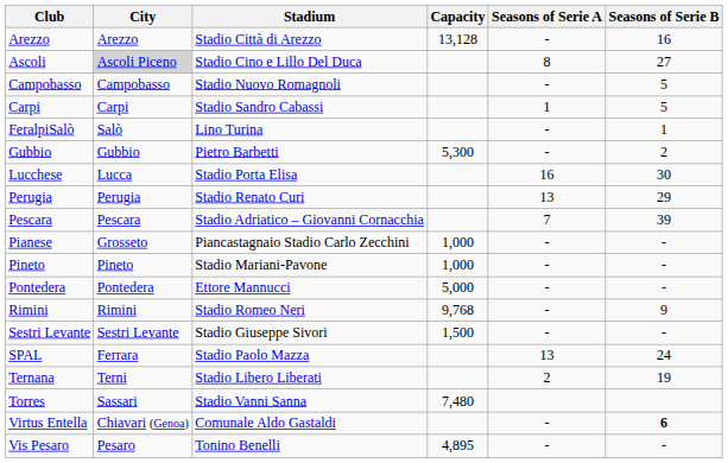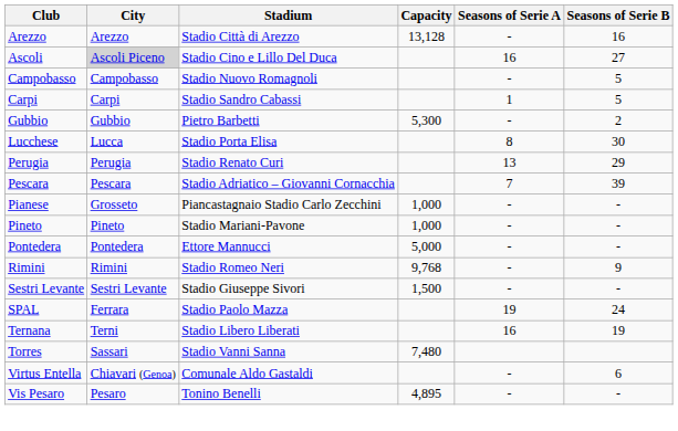 <table class="wikitable sortable">
 <tr>
 <th>Club</th>
 <th>City</th>
 <th>Stadium</th>
 <th>Capacity</th>
 <th>Seasons of Serie A</th>
 <th>Seasons of Serie B</th>
 </tr>
 <tr>
 <td><a href='#'>Arezzo</a></td>
 <td><a href='#'>Arezzo</a></td>
 <td><a href='#'>Stadio Città di Arezzo</a></td>
 <td style="text-align:center;">13,128</td>
 <td style="text-align:center;">-</td>
 <td style="text-align:center;">16</td>
 </tr>
 <tr>
 <td><a href='#'>Ascoli</a></td>
 <td style="background: lightgrey;"><a href='#'>Ascoli Piceno</a></td>
 <td><a href='#'>Stadio Cino e Lillo Del Duca</a></td>
 <td style="text-align:center;"></td>
-<td style="text-align:center;">8</td>
+<td style="text-align:center;">16</td>
 <td style="text-align:center;">27</td>
 </tr>
 <tr>
 <td><a href='#'>Campobasso</a></td>
 <td><a href='#'>Campobasso</a></td>
 <td><a href='#'>Stadio Nuovo Romagnoli</a></td>
 <td style="text-align:center;"></td>
 <td style="text-align:center;">-</td>
 <td style="text-align:center;">5</td>
 </tr>
 <tr>
 <td><a href='#'>Carpi</a></td>
 <td><a href='#'>Carpi</a></td>
 <td><a href='#'>Stadio Sandro Cabassi</a></td>
 <td style="text-align:center;"></td>
 <td style="text-align:center;">1</td>
 <td style="text-align:center;">5</td>
 </tr>
 <tr>
-<td><a href='#'>FeralpiSalò</a></td>
-<td><a href='#'>Salò</a></td>
-<td><a href='#'>Lino Turina</a></td>
-<td style="text-align:center;"></td>
-<td style="text-align:center;">-</td>
-<td style="text-align:center;">1</td>
-</tr>
-<tr>
 <td><a href='#'>Gubbio</a></td>
 <td><a href='#'>Gubbio</a></td>
 <td><a href='#'>Pietro Barbetti</a></td>
 <td style="text-align:center;">5,300</td>
 <td style="text-align:center;">-</td>
 <td style="text-align:center;">2</td>
 </tr>
 <tr>
 <td><a href='#'>Lucchese</a></td>
 <td><a href='#'>Lucca</a></td>
 <td><a href='#'>Stadio Porta Elisa</a></td>
 <td style="text-align:center;"></td>
-<td style="text-align:center;">16</td>
+<td style="text-align:center;">8</td>
 <td style="text-align:center;">30</td>
 </tr>
 <tr>
 <td><a href='#'>Perugia</a></td>
 <td><a href='#'>Perugia</a></td>
 <td><a href='#'>Stadio Renato Curi</a></td>
 <td style="text-align:center;"></td>
 <td style="text-align:center;">13</td>
 <td style="text-align:center;">29</td>
 </tr>
 <tr>
 <td><a href='#'>Pescara</a></td>
 <td><a href='#'>Pescara</a></td>
 <td><a href='#'>Stadio Adriatico – Giovanni Cornacchia</a></td>
 <td style="text-align:center;"></td>
 <td style="text-align:center;">7</td>
 <td style="text-align:center;">39</td>
 </tr>
 <tr>
 <td><a href='#'>Pianese</a></td>
 <td><a href='#'>Grosseto</a></td>
 <td>Piancastagnaio Stadio Carlo Zecchini</td>
 <td style="text-align:center;">1,000</td>
 <td style="text-align:center;">-</td>
 <td style="text-align:center;">-</td>
 </tr>
 <tr>
 <td><a href='#'>Pineto</a></td>
 <td><a href='#'>Pineto</a></td>
 <td>Stadio Mariani-Pavone</td>
 <td style="text-align:center;">1,000</td>
 <td style="text-align:center;">-</td>
 <td style="text-align:center;">-</td>
 </tr>
 <tr>
 <td><a href='#'>Pontedera</a></td>
 <td><a href='#'>Pontedera</a></td>
 <td><a href='#'>Ettore Mannucci</a></td>
 <td style="text-align:center;">5,000</td>
 <td style="text-align:center;">-</td>
 <td style="text-align:center;">-</td>
 </tr>
 <tr>
 <td><a href='#'>Rimini</a></td>
 <td><a href='#'>Rimini</a></td>
 <td><a href='#'>Stadio Romeo Neri</a></td>
 <td style="text-align:center;">9,768</td>
 <td style="text-align:center;">-</td>
 <td style="text-align:center;">9</td>
 </tr>
 <tr>
 <td><a href='#'>Sestri Levante</a></td>
 <td><a href='#'>Sestri Levante</a></td>
 <td>Stadio Giuseppe Sivori</td>
 <td style="text-align:center;">1,500</td>
 <td style="text-align:center;">-</td>
 <td style="text-align:center;">-</td>
 </tr>
 <tr>
 <td><a href='#'>SPAL</a></td>
 <td><a href='#'>Ferrara</a></td>
 <td><a href='#'>Stadio Paolo Mazza</a></td>
 <td style="text-align:center;"></td>
-<td style="text-align:center;">13</td>
+<td style="text-align:center;">19</td>
 <td style="text-align:center;">24</td>
 </tr>
 <tr>
 <td><a href='#'>Ternana</a></td>
 <td><a href='#'>Terni</a></td>
 <td><a href='#'>Stadio Libero Liberati</a></td>
 <td style="text-align:center;"></td>
-<td style="text-align:center;">2</td>
+<td style="text-align:center;">16</td>
 <td style="text-align:center;">19</td>
 </tr>
 <tr>
 <td><a href='#'>Torres</a></td>
 <td><a href='#'>Sassari</a></td>
 <td><a href='#'>Stadio Vanni Sanna</a></td>
 <td style="text-align:center;">7,480</td>
 <td style="text-align:center;"></td>
 <td style="text-align:center;"></td>
 </tr>
 <tr>
 <td><a href='#'>Virtus Entella</a></td>
 <td><a href='#'>Chiavari</a> <small>(<a href='#'>Genoa</a>)</small></td>
 <td><a href='#'>Comunale Aldo Gastaldi</a></td>
 <td style="text-align:center;"></td>
 <td style="text-align:center;">-</td>
-<td style="text-align:center;"><strong>6</strong></td>
+<td style="text-align:center;">6</td>
 </tr>
 <tr>
 <td><a href='#'>Vis Pesaro</a></td>
 <td><a href='#'>Pesaro</a></td>
 <td><a href='#'>Tonino Benelli</a></td>
 <td style="text-align:center;">4,895</td>
 <td style="text-align:center;">-</td>
 <td style="text-align:center;">-</td>
 </tr>
 </table>
